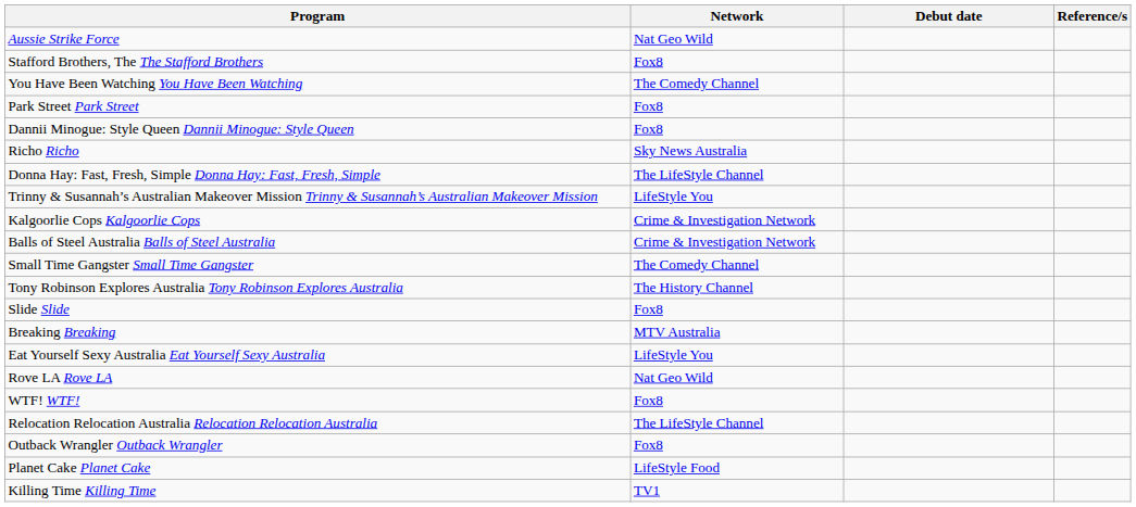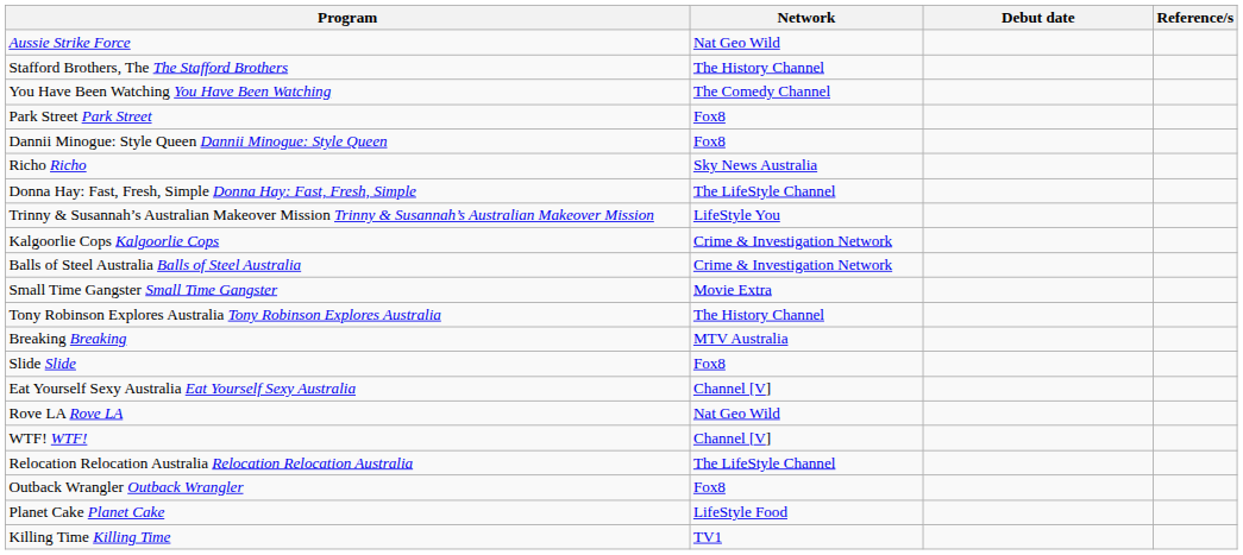 <table class="wikitable sortable" width="100%">
 <tr bgcolor="#efefef">
 <th width=60%>Program</th>
 <th width=20%>Network</th>
 <th width=20%>Debut date</th>
 <th class="unsortable">Reference/s</th>
 </tr>
 <tr>
 <td><em><a href='#'>Aussie Strike Force</a></em></td>
 <td><a href='#'>Nat Geo Wild</a></td>
 <td></td>
 <td></td>
 </tr>
 <tr>
 <td><span>Stafford Brothers, The</span> <em><a href='#'>The Stafford Brothers</a></em></td>
-<td><a href='#'>Fox8</a></td>
+<td><a href='#'>The History Channel</a></td>
 <td></td>
 <td></td>
 </tr>
 <tr>
 <td><span>You Have Been Watching</span> <em><a href='#'>You Have Been Watching</a></em></td>
 <td><a href='#'>The Comedy Channel</a></td>
 <td></td>
 <td></td>
 </tr>
 <tr>
 <td><span>Park Street</span> <em><a href='#'>Park Street</a></em></td>
 <td><a href='#'>Fox8</a></td>
 <td></td>
 <td></td>
 </tr>
 <tr>
 <td><span>Dannii Minogue: Style Queen</span> <em><a href='#'>Dannii Minogue: Style Queen</a></em></td>
 <td><a href='#'>Fox8</a></td>
 <td></td>
 <td></td>
 </tr>
 <tr>
 <td><span>Richo</span> <em><a href='#'>Richo</a></em></td>
 <td><a href='#'>Sky News Australia</a></td>
 <td></td>
 <td></td>
 </tr>
 <tr>
 <td><span>Donna Hay: Fast, Fresh, Simple</span> <em><a href='#'>Donna Hay: Fast, Fresh, Simple</a></em></td>
 <td><a href='#'>The LifeStyle Channel</a></td>
 <td></td>
 <td></td>
 </tr>
 <tr>
 <td><span>Trinny & Susannah’s Australian Makeover Mission</span> <em><a href='#'>Trinny & Susannah’s Australian Makeover Mission</a></em></td>
 <td><a href='#'>LifeStyle You</a></td>
 <td></td>
 <td></td>
 </tr>
 <tr>
 <td><span>Kalgoorlie Cops</span> <em><a href='#'>Kalgoorlie Cops</a></em></td>
 <td><a href='#'>Crime & Investigation Network</a></td>
 <td></td>
 <td></td>
 </tr>
 <tr>
 <td><span>Balls of Steel Australia</span> <em><a href='#'>Balls of Steel Australia</a></em></td>
 <td><a href='#'>Crime & Investigation Network</a></td>
 <td></td>
 <td></td>
 </tr>
 <tr>
 <td><span>Small Time Gangster</span> <em><a href='#'>Small Time Gangster</a></em></td>
-<td><a href='#'>The Comedy Channel</a></td>
+<td><a href='#'>Movie Extra</a></td>
 <td></td>
 <td></td>
 </tr>
 <tr>
 <td><span>Tony Robinson Explores Australia</span> <em><a href='#'>Tony Robinson Explores Australia</a></em></td>
 <td><a href='#'>The History Channel</a></td>
 <td></td>
 <td></td>
 </tr>
 <tr>
+<td><span>Breaking</span> <em><a href='#'>Breaking</a></em></td>
+<td><a href='#'>MTV Australia</a></td>
+<td></td>
+<td></td>
+</tr>
+<tr>
 <td><span>Slide</span> <em><a href='#'>Slide</a></em></td>
 <td><a href='#'>Fox8</a></td>
 <td></td>
 <td></td>
 </tr>
 <tr>
-<td><span>Breaking</span> <em><a href='#'>Breaking</a></em></td>
-<td><a href='#'>MTV Australia</a></td>
-<td></td>
-<td></td>
-</tr>
-<tr>
 <td><span>Eat Yourself Sexy Australia</span> <em><a href='#'>Eat Yourself Sexy Australia</a></em></td>
-<td><a href='#'>LifeStyle You</a></td>
+<td><a href='#'>Channel [V</a>]</td>
 <td></td>
 <td></td>
 </tr>
 <tr>
 <td><span>Rove LA</span> <em><a href='#'>Rove LA</a></em></td>
 <td><a href='#'>Nat Geo Wild</a></td>
 <td></td>
 <td></td>
 </tr>
 <tr>
 <td><span>WTF!</span> <em><a href='#'>WTF!</a></em></td>
-<td><a href='#'>Fox8</a></td>
+<td><a href='#'>Channel [V</a>]</td>
 <td></td>
 <td></td>
 </tr>
 <tr>
 <td><span>Relocation Relocation Australia</span> <em><a href='#'>Relocation Relocation Australia</a></em></td>
 <td><a href='#'>The LifeStyle Channel</a></td>
 <td></td>
 <td></td>
 </tr>
 <tr>
 <td><span>Outback Wrangler</span> <em><a href='#'>Outback Wrangler</a></em></td>
 <td><a href='#'>Fox8</a></td>
 <td></td>
 <td></td>
 </tr>
 <tr>
 <td><span>Planet Cake</span> <em><a href='#'>Planet Cake</a></em></td>
 <td><a href='#'>LifeStyle Food</a></td>
 <td></td>
 <td></td>
 </tr>
 <tr>
 <td><span>Killing Time</span> <em><a href='#'>Killing Time</a></em></td>
 <td><a href='#'>TV1</a></td>
 <td></td>
 <td></td>
 </tr>
 </table>
